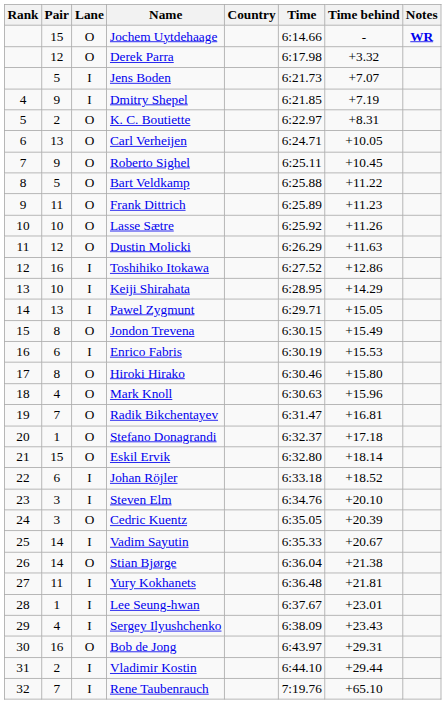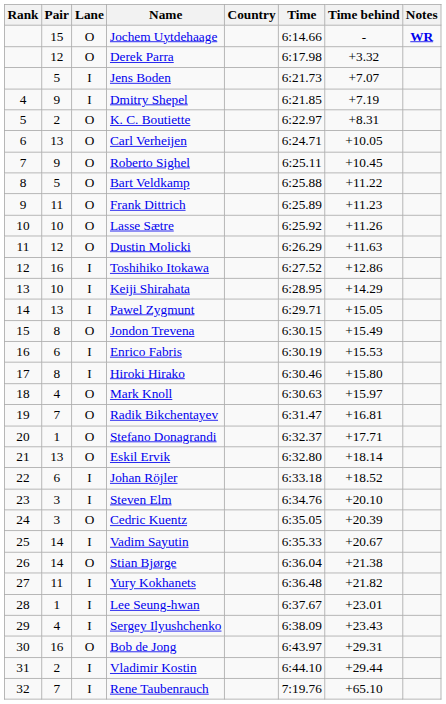 <table class="wikitable sortable" style="text-align:center">
 <tr>
 <th>Rank</th>
 <th>Pair</th>
 <th>Lane</th>
 <th>Name</th>
 <th>Country</th>
 <th>Time</th>
 <th>Time behind</th>
 <th>Notes</th>
 </tr>
 <tr>
 <td></td>
 <td>15</td>
 <td>O</td>
 <td align="left"><a href='#'>Jochem Uytdehaage</a></td>
 <td align="left"></td>
 <td>6:14.66</td>
 <td>-</td>
 <td><strong><a href='#'>WR</a></strong></td>
 </tr>
 <tr>
 <td></td>
 <td>12</td>
 <td>O</td>
 <td align="left"><a href='#'>Derek Parra</a></td>
 <td align="left"></td>
 <td>6:17.98</td>
 <td>+3.32</td>
 <td></td>
 </tr>
 <tr>
 <td></td>
 <td>5</td>
 <td>I</td>
 <td align="left"><a href='#'>Jens Boden</a></td>
 <td align="left"></td>
 <td>6:21.73</td>
 <td>+7.07</td>
 <td></td>
 </tr>
 <tr>
 <td>4</td>
 <td>9</td>
 <td>I</td>
 <td align="left"><a href='#'>Dmitry Shepel</a></td>
 <td align="left"></td>
 <td>6:21.85</td>
 <td>+7.19</td>
 <td></td>
 </tr>
 <tr>
 <td>5</td>
 <td>2</td>
 <td>O</td>
 <td align="left"><a href='#'>K. C. Boutiette</a></td>
 <td align="left"></td>
 <td>6:22.97</td>
 <td>+8.31</td>
 <td></td>
 </tr>
 <tr>
 <td>6</td>
 <td>13</td>
 <td>O</td>
 <td align="left"><a href='#'>Carl Verheijen</a></td>
 <td align="left"></td>
 <td>6:24.71</td>
 <td>+10.05</td>
 <td></td>
 </tr>
 <tr>
 <td>7</td>
 <td>9</td>
 <td>O</td>
 <td align="left"><a href='#'>Roberto Sighel</a></td>
 <td align="left"></td>
 <td>6:25.11</td>
 <td>+10.45</td>
 <td></td>
 </tr>
 <tr>
 <td>8</td>
 <td>5</td>
 <td>O</td>
 <td align="left"><a href='#'>Bart Veldkamp</a></td>
 <td align="left"></td>
 <td>6:25.88</td>
 <td>+11.22</td>
 <td></td>
 </tr>
 <tr>
 <td>9</td>
 <td>11</td>
 <td>O</td>
 <td align="left"><a href='#'>Frank Dittrich</a></td>
 <td align="left"></td>
 <td>6:25.89</td>
 <td>+11.23</td>
 <td></td>
 </tr>
 <tr>
 <td>10</td>
 <td>10</td>
 <td>O</td>
 <td align="left"><a href='#'>Lasse Sætre</a></td>
 <td align="left"></td>
 <td>6:25.92</td>
 <td>+11.26</td>
 <td></td>
 </tr>
 <tr>
 <td>11</td>
 <td>12</td>
 <td>O</td>
 <td align="left"><a href='#'>Dustin Molicki</a></td>
 <td align="left"></td>
 <td>6:26.29</td>
 <td>+11.63</td>
 <td></td>
 </tr>
 <tr>
 <td>12</td>
 <td>16</td>
 <td>I</td>
 <td align="left"><a href='#'>Toshihiko Itokawa</a></td>
 <td align="left"></td>
 <td>6:27.52</td>
 <td>+12.86</td>
 <td></td>
 </tr>
 <tr>
 <td>13</td>
 <td>10</td>
 <td>I</td>
 <td align="left"><a href='#'>Keiji Shirahata</a></td>
 <td align="left"></td>
 <td>6:28.95</td>
 <td>+14.29</td>
 <td></td>
 </tr>
 <tr>
 <td>14</td>
 <td>13</td>
 <td>I</td>
 <td align="left"><a href='#'>Pawel Zygmunt</a></td>
 <td align="left"></td>
 <td>6:29.71</td>
 <td>+15.05</td>
 <td></td>
 </tr>
 <tr>
 <td>15</td>
 <td>8</td>
 <td>O</td>
 <td align="left"><a href='#'>Jondon Trevena</a></td>
 <td align="left"></td>
 <td>6:30.15</td>
 <td>+15.49</td>
 <td></td>
 </tr>
 <tr>
 <td>16</td>
 <td>6</td>
 <td>I</td>
 <td align="left"><a href='#'>Enrico Fabris</a></td>
 <td align="left"></td>
 <td>6:30.19</td>
 <td>+15.53</td>
 <td></td>
 </tr>
 <tr>
 <td>17</td>
 <td>8</td>
-<td>O</td>
+<td>I</td>
 <td align="left"><a href='#'>Hiroki Hirako</a></td>
 <td align="left"></td>
 <td>6:30.46</td>
 <td>+15.80</td>
 <td></td>
 </tr>
 <tr>
 <td>18</td>
 <td>4</td>
 <td>O</td>
 <td align="left"><a href='#'>Mark Knoll</a></td>
 <td align="left"></td>
 <td>6:30.63</td>
-<td>+15.96</td>
+<td>+15.97</td>
 <td></td>
 </tr>
 <tr>
 <td>19</td>
 <td>7</td>
 <td>O</td>
 <td align="left"><a href='#'>Radik Bikchentayev</a></td>
 <td align="left"></td>
 <td>6:31.47</td>
 <td>+16.81</td>
 <td></td>
 </tr>
 <tr>
 <td>20</td>
 <td>1</td>
 <td>O</td>
 <td align="left"><a href='#'>Stefano Donagrandi</a></td>
 <td align="left"></td>
 <td>6:32.37</td>
-<td>+17.18</td>
+<td>+17.71</td>
 <td></td>
 </tr>
 <tr>
 <td>21</td>
-<td>15</td>
+<td>13</td>
 <td>O</td>
 <td align="left"><a href='#'>Eskil Ervik</a></td>
 <td align="left"></td>
 <td>6:32.80</td>
 <td>+18.14</td>
 <td></td>
 </tr>
 <tr>
 <td>22</td>
 <td>6</td>
 <td>I</td>
 <td align="left"><a href='#'>Johan Röjler</a></td>
 <td align="left"></td>
 <td>6:33.18</td>
 <td>+18.52</td>
 <td></td>
 </tr>
 <tr>
 <td>23</td>
 <td>3</td>
 <td>I</td>
 <td align="left"><a href='#'>Steven Elm</a></td>
 <td align="left"></td>
 <td>6:34.76</td>
 <td>+20.10</td>
 <td></td>
 </tr>
 <tr>
 <td>24</td>
 <td>3</td>
 <td>O</td>
 <td align="left"><a href='#'>Cedric Kuentz</a></td>
 <td align="left"></td>
 <td>6:35.05</td>
 <td>+20.39</td>
 <td></td>
 </tr>
 <tr>
 <td>25</td>
 <td>14</td>
 <td>I</td>
 <td align="left"><a href='#'>Vadim Sayutin</a></td>
 <td align="left"></td>
 <td>6:35.33</td>
 <td>+20.67</td>
 <td></td>
 </tr>
 <tr>
 <td>26</td>
 <td>14</td>
 <td>O</td>
 <td align="left"><a href='#'>Stian Bjørge</a></td>
 <td align="left"></td>
 <td>6:36.04</td>
 <td>+21.38</td>
 <td></td>
 </tr>
 <tr>
 <td>27</td>
 <td>11</td>
 <td>I</td>
 <td align="left"><a href='#'>Yury Kokhanets</a></td>
 <td align="left"></td>
 <td>6:36.48</td>
-<td>+21.81</td>
+<td>+21.82</td>
 <td></td>
 </tr>
 <tr>
 <td>28</td>
 <td>1</td>
 <td>I</td>
 <td align="left"><a href='#'>Lee Seung-hwan</a></td>
 <td align="left"></td>
 <td>6:37.67</td>
 <td>+23.01</td>
 <td></td>
 </tr>
 <tr>
 <td>29</td>
 <td>4</td>
 <td>I</td>
 <td align="left"><a href='#'>Sergey Ilyushchenko</a></td>
 <td align="left"></td>
 <td>6:38.09</td>
 <td>+23.43</td>
 <td></td>
 </tr>
 <tr>
 <td>30</td>
 <td>16</td>
 <td>O</td>
 <td align="left"><a href='#'>Bob de Jong</a></td>
 <td align="left"></td>
 <td>6:43.97</td>
 <td>+29.31</td>
 <td></td>
 </tr>
 <tr>
 <td>31</td>
 <td>2</td>
 <td>I</td>
 <td align="left"><a href='#'>Vladimir Kostin</a></td>
 <td align="left"></td>
 <td>6:44.10</td>
 <td>+29.44</td>
 <td></td>
 </tr>
 <tr>
 <td>32</td>
 <td>7</td>
 <td>I</td>
 <td align="left"><a href='#'>Rene Taubenrauch</a></td>
 <td align="left"></td>
 <td>7:19.76</td>
 <td>+65.10</td>
 <td></td>
 </tr>
 </table>
